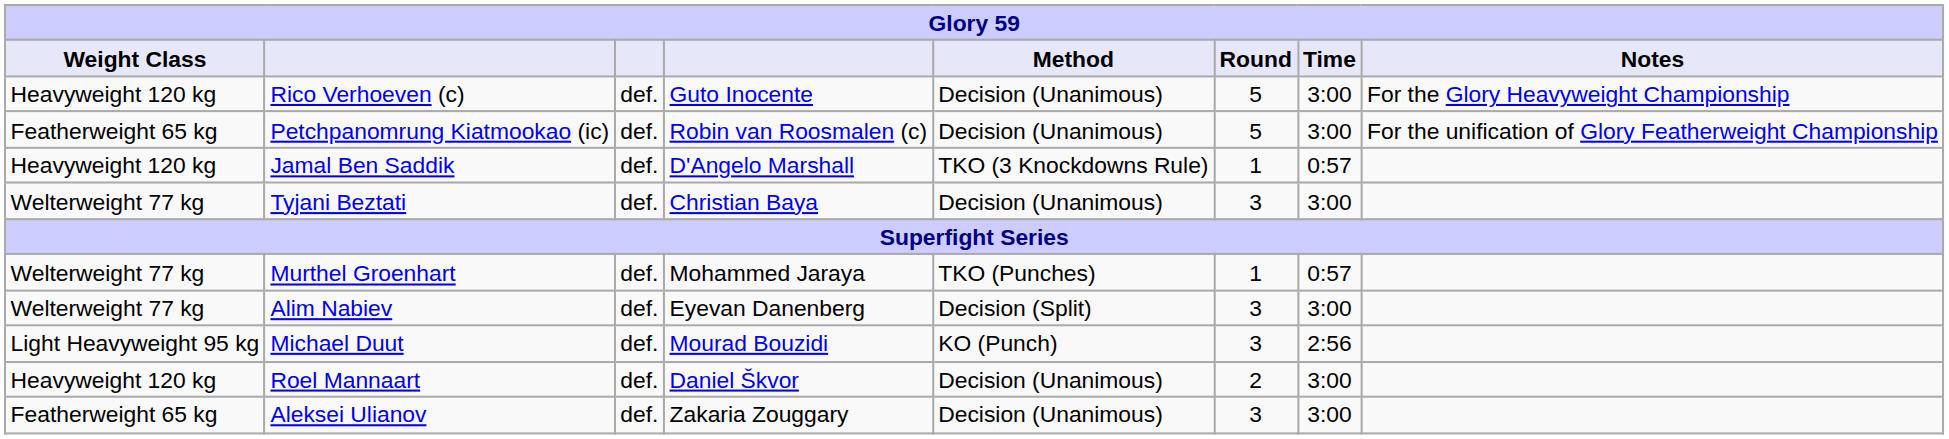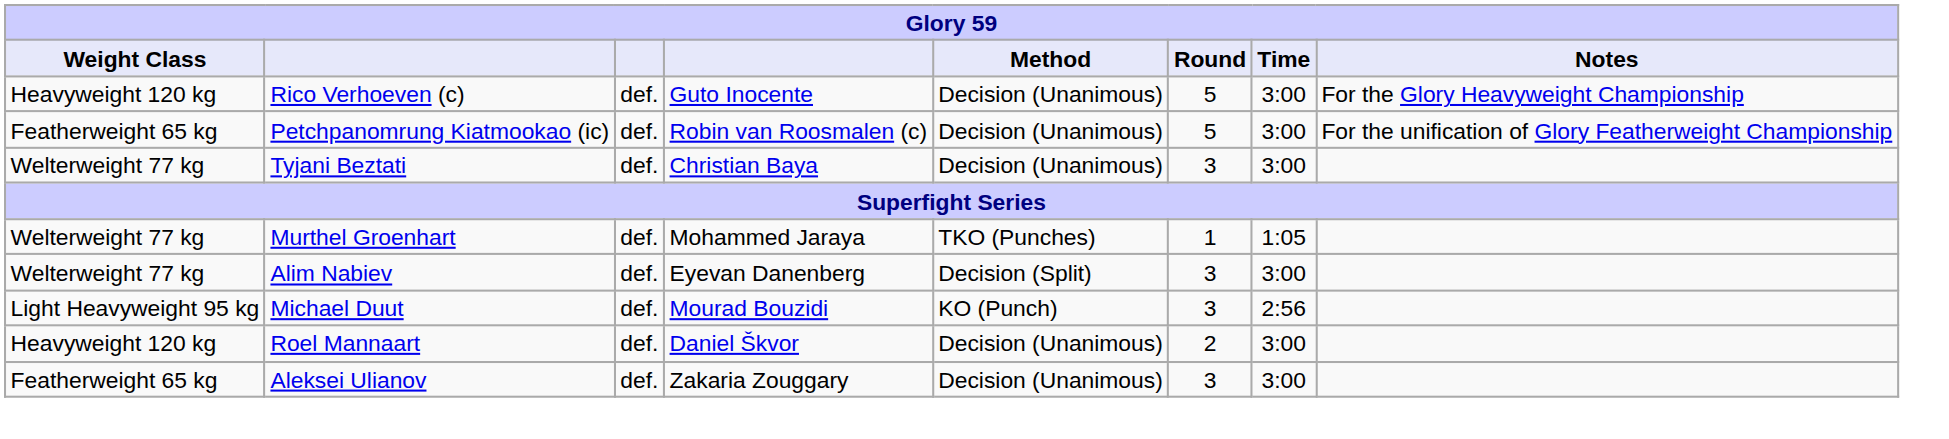 <table class="wikitable" style="font-size: 70%;">
 <tr>
 <th colspan="8" style="background-color: #ccf; color: #000080; text-align: center;"><strong>Glory 59</strong></th>
 </tr>
 <tr>
 <th colspan="1" style="background-color: #E6E8FA; color: #000000; text-align: center;">Weight Class</th>
 <th colspan="1" style="background-color: #E6E8FA; color: #000000; text-align: center;"></th>
 <th colspan="1" style="background-color: #E6E8FA; color: #000000; text-align: center;"></th>
 <th colspan="1" style="background-color: #E6E8FA; color: #000000; text-align: center;"></th>
 <th colspan="1" style="background-color: #E6E8FA; color: #000000; text-align: center;">Method</th>
 <th colspan="1" style="background-color: #E6E8FA; color: #000000; text-align: center;">Round</th>
 <th colspan="1" style="background-color: #E6E8FA; color: #000000; text-align: center;">Time</th>
 <th colspan="1" style="background-color: #E6E8FA; color: #000000; text-align: center;">Notes</th>
 </tr>
 <tr>
 <td>Heavyweight 120 kg</td>
 <td> <a href='#'>Rico Verhoeven</a> (c)</td>
 <td align=center>def.</td>
 <td> <a href='#'>Guto Inocente</a></td>
 <td>Decision (Unanimous)</td>
 <td align=center>5</td>
 <td align=center>3:00</td>
 <td>For the <a href='#'>Glory Heavyweight Championship</a></td>
 </tr>
 <tr>
 <td>Featherweight 65 kg</td>
 <td> <a href='#'>Petchpanomrung Kiatmookao</a> (ic)</td>
 <td align=center>def.</td>
 <td> <a href='#'>Robin van Roosmalen</a> (c)</td>
 <td>Decision (Unanimous)</td>
 <td align=center>5</td>
 <td align=center>3:00</td>
 <td>For the unification of <a href='#'>Glory Featherweight Championship</a></td>
 </tr>
 <tr>
-<td>Heavyweight 120 kg</td>
-<td> <a href='#'>Jamal Ben Saddik</a></td>
-<td align=center>def.</td>
-<td> <a href='#'>D'Angelo Marshall</a></td>
-<td>TKO (3 Knockdowns Rule)</td>
-<td align=center>1</td>
-<td align=center>0:57</td>
-<td></td>
-</tr>
-<tr>
 <td>Welterweight 77 kg</td>
 <td> <a href='#'>Tyjani Beztati</a></td>
 <td align=center>def.</td>
 <td> <a href='#'>Christian Baya</a></td>
 <td>Decision (Unanimous)</td>
 <td align=center>3</td>
 <td align=center>3:00</td>
 <td></td>
 </tr>
 <tr>
 <th colspan="8" style="background-color: #ccf; color: #000080; text-align: center;"><strong>Superfight Series</strong></th>
 </tr>
 <tr>
 <td>Welterweight 77 kg</td>
 <td> <a href='#'>Murthel Groenhart</a></td>
 <td align=center>def.</td>
 <td> Mohammed Jaraya</td>
 <td>TKO (Punches)</td>
 <td align=center>1</td>
-<td align=center>0:57</td>
+<td align=center>1:05</td>
 <td></td>
 </tr>
 <tr>
 <td>Welterweight 77 kg</td>
 <td> <a href='#'>Alim Nabiev</a></td>
 <td align=center>def.</td>
 <td> Eyevan Danenberg</td>
 <td>Decision (Split)</td>
 <td align=center>3</td>
 <td align=center>3:00</td>
 <td></td>
 </tr>
 <tr>
 <td>Light Heavyweight 95 kg</td>
 <td> <a href='#'>Michael Duut</a></td>
 <td align=center>def.</td>
 <td> <a href='#'>Mourad Bouzidi</a></td>
 <td>KO (Punch)</td>
 <td align=center>3</td>
 <td align=center>2:56</td>
 <td></td>
 </tr>
 <tr>
 <td>Heavyweight 120 kg</td>
 <td> <a href='#'>Roel Mannaart</a></td>
 <td align=center>def.</td>
 <td> <a href='#'>Daniel Škvor</a></td>
 <td>Decision (Unanimous)</td>
 <td align=center>2</td>
 <td align=center>3:00</td>
 <td></td>
 </tr>
 <tr>
 <td>Featherweight 65 kg</td>
 <td> <a href='#'>Aleksei Ulianov</a></td>
 <td align=center>def.</td>
 <td> Zakaria Zouggary</td>
 <td>Decision (Unanimous)</td>
 <td align=center>3</td>
 <td align=center>3:00</td>
 <td></td>
 </tr>
 </table>
